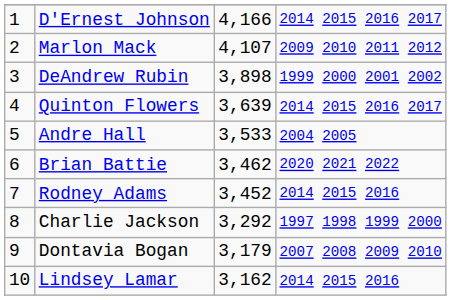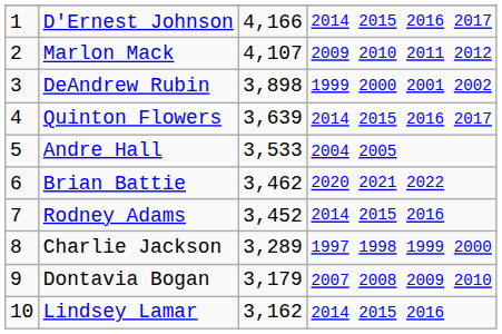 <table class="wikitable">
 <tr>
 </tr>
 <tr>
 <td>1</td>
 <td><a href='#'>D'Ernest Johnson</a></td>
 <td><abbr>4,166</abbr></td>
 <td style="font-size:80%;"><a href='#'>2014</a> <a href='#'>2015</a> <a href='#'>2016</a> <a href='#'>2017</a></td>
 </tr>
 <tr>
 <td>2</td>
 <td><a href='#'>Marlon Mack</a></td>
 <td><abbr>4,107</abbr></td>
 <td style="font-size:80%;"><a href='#'>2009</a> <a href='#'>2010</a> <a href='#'>2011</a> <a href='#'>2012</a></td>
 </tr>
 <tr>
 <td>3</td>
 <td><a href='#'>DeAndrew Rubin</a></td>
 <td><abbr>3,898</abbr></td>
 <td style="font-size:80%;"><a href='#'>1999</a> <a href='#'>2000</a> <a href='#'>2001</a> <a href='#'>2002</a></td>
 </tr>
 <tr>
 <td>4</td>
 <td><a href='#'>Quinton Flowers</a></td>
 <td><abbr>3,639</abbr></td>
 <td style="font-size:80%;"><a href='#'>2014</a> <a href='#'>2015</a> <a href='#'>2016</a> <a href='#'>2017</a></td>
 </tr>
 <tr>
 <td>5</td>
 <td><a href='#'>Andre Hall</a></td>
 <td><abbr>3,533</abbr></td>
 <td style="font-size:80%;"><a href='#'>2004</a> <a href='#'>2005</a></td>
 </tr>
 <tr>
 <td>6</td>
 <td><a href='#'>Brian Battie</a></td>
 <td><abbr>3,462</abbr></td>
 <td style="font-size:80%;"><a href='#'>2020</a> <a href='#'>2021</a> <a href='#'>2022</a></td>
 </tr>
 <tr>
 <td>7</td>
 <td><a href='#'>Rodney Adams</a></td>
 <td><abbr>3,452</abbr></td>
 <td style="font-size:80%;"><a href='#'>2014</a> <a href='#'>2015</a> <a href='#'>2016</a></td>
 </tr>
 <tr>
 <td>8</td>
 <td>Charlie Jackson</td>
-<td><abbr>3,292</abbr></td>
+<td><abbr>3,289</abbr></td>
 <td style="font-size:80%;"><a href='#'>1997</a> <a href='#'>1998</a> <a href='#'>1999</a> <a href='#'>2000</a></td>
 </tr>
 <tr>
 <td>9</td>
 <td>Dontavia Bogan</td>
 <td><abbr>3,179</abbr></td>
 <td style="font-size:80%;"><a href='#'>2007</a> <a href='#'>2008</a> <a href='#'>2009</a> <a href='#'>2010</a></td>
 </tr>
 <tr>
 <td>10</td>
 <td><a href='#'>Lindsey Lamar</a></td>
 <td><abbr>3,162</abbr></td>
 <td style="font-size:80%;"><a href='#'>2014</a> <a href='#'>2015</a> <a href='#'>2016</a></td>
 </tr>
 </table>
